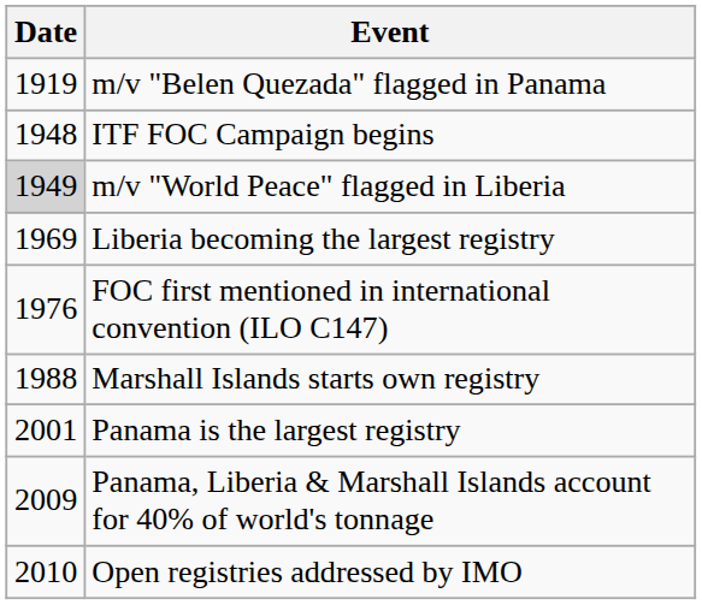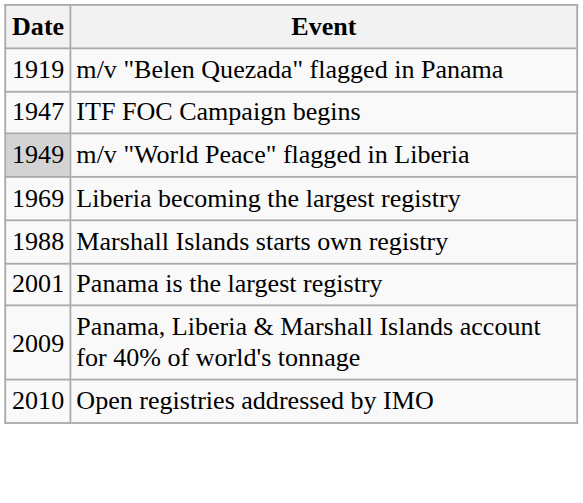 <table class="wikitable floatright" style="font-size:90%;width:22em;margin-left:1em">
 <tr>
 <th>Date</th>
 <th>Event</th>
 </tr>
 <tr>
 <td>1919</td>
 <td>m/v "Belen Quezada" flagged in Panama</td>
 </tr>
 <tr>
-<td>1948</td>
+<td>1947</td>
 <td>ITF FOC Campaign begins</td>
 </tr>
 <tr>
 <td style="background: lightgrey;">1949</td>
 <td>m/v "World Peace" flagged in Liberia</td>
 </tr>
 <tr>
 <td>1969</td>
 <td>Liberia becoming the largest registry</td>
-</tr>
-<tr>
-<td>1976</td>
-<td>FOC first mentioned in international convention (ILO C147)</td>
 </tr>
 <tr>
 <td>1988</td>
 <td>Marshall Islands starts own registry</td>
 </tr>
 <tr>
 <td>2001</td>
 <td>Panama is the largest registry</td>
 </tr>
 <tr>
 <td>2009</td>
 <td>Panama, Liberia & Marshall Islands account for 40% of world's tonnage</td>
 </tr>
 <tr>
 <td>2010</td>
 <td>Open registries addressed by IMO</td>
 </tr>
 </table>
